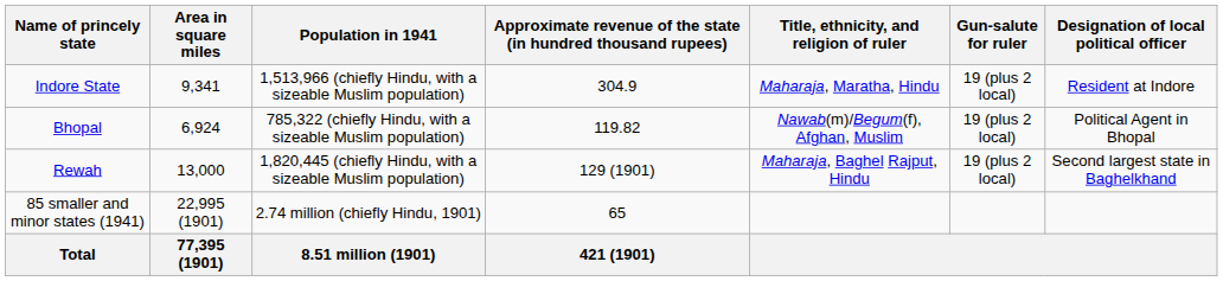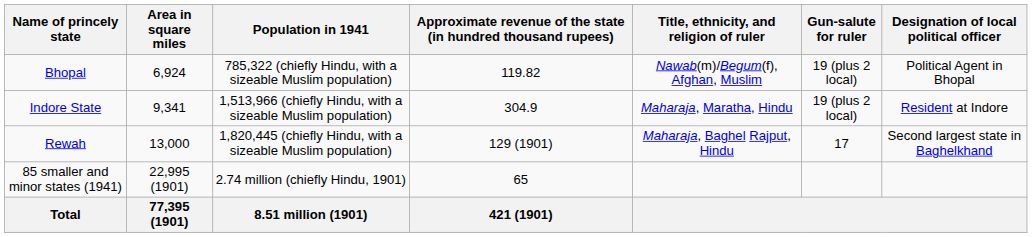 <table class="wikitable">
 <tr>
 <th>Name of princely state</th>
 <th>Area in square miles</th>
 <th>Population in 1941</th>
 <th>Approximate revenue of the state (in hundred thousand rupees)</th>
 <th>Title, ethnicity, and religion of ruler</th>
 <th>Gun-salute for ruler</th>
 <th>Designation of local political officer</th>
 </tr>
 <tr>
+<td align="center"><a href='#'>Bhopal</a></td>
+<td align="center">6,924</td>
+<td align="center">785,322 (chiefly Hindu, with a sizeable Muslim population)</td>
+<td align="center">119.82</td>
+<td align="center"><em><a href='#'>Nawab</a></em>(m)/<em><a href='#'>Begum</a></em>(f), <a href='#'>Afghan</a>, <a href='#'>Muslim</a></td>
+<td align="center">19 (plus 2 local)</td>
+<td align="center">Political Agent in Bhopal</td>
+</tr>
+<tr>
 <td align="center"><a href='#'>Indore State</a></td>
 <td align="center">9,341</td>
 <td align="center">1,513,966 (chiefly Hindu, with a sizeable Muslim population)</td>
 <td align="center">304.9</td>
 <td align="center"><em><a href='#'>Maharaja</a></em>, <a href='#'>Maratha</a>, <a href='#'>Hindu</a></td>
 <td align="center">19 (plus 2 local)</td>
 <td align="center"><a href='#'>Resident</a> at Indore</td>
 </tr>
 <tr>
-<td align="center"><a href='#'>Bhopal</a></td>
-<td align="center">6,924</td>
-<td align="center">785,322 (chiefly Hindu, with a sizeable Muslim population)</td>
-<td align="center">119.82</td>
-<td align="center"><em><a href='#'>Nawab</a></em>(m)/<em><a href='#'>Begum</a></em>(f), <a href='#'>Afghan</a>, <a href='#'>Muslim</a></td>
-<td align="center">19 (plus 2 local)</td>
-<td align="center">Political Agent in Bhopal</td>
-</tr>
-<tr>
 <td align="center"><a href='#'>Rewah</a></td>
 <td align="center">13,000</td>
 <td align="center">1,820,445 (chiefly Hindu, with a sizeable Muslim population)</td>
 <td align="center">129 (1901)</td>
 <td align="center"><em><a href='#'>Maharaja</a></em>, <a href='#'>Baghel</a> <a href='#'>Rajput</a>, <a href='#'>Hindu</a></td>
-<td align="center">19 (plus 2 local)</td>
+<td align="center">17</td>
 <td align="center">Second largest state in <a href='#'>Baghelkhand</a></td>
 </tr>
 <tr>
 <td align="center">85 smaller and minor states (1941)</td>
 <td align="center">22,995 (1901)</td>
 <td align="center">2.74 million (chiefly Hindu, 1901)</td>
 <td align="center">65</td>
 <td align="center"></td>
 <td align="center"></td>
 <td align="center"></td>
 </tr>
 <tr>
 <th>Total</th>
 <th>77,395 (1901)</th>
 <th>8.51 million (1901)</th>
 <th>421 (1901)</th>
 <th colspan="3"></th>
 </tr>
 </table>
